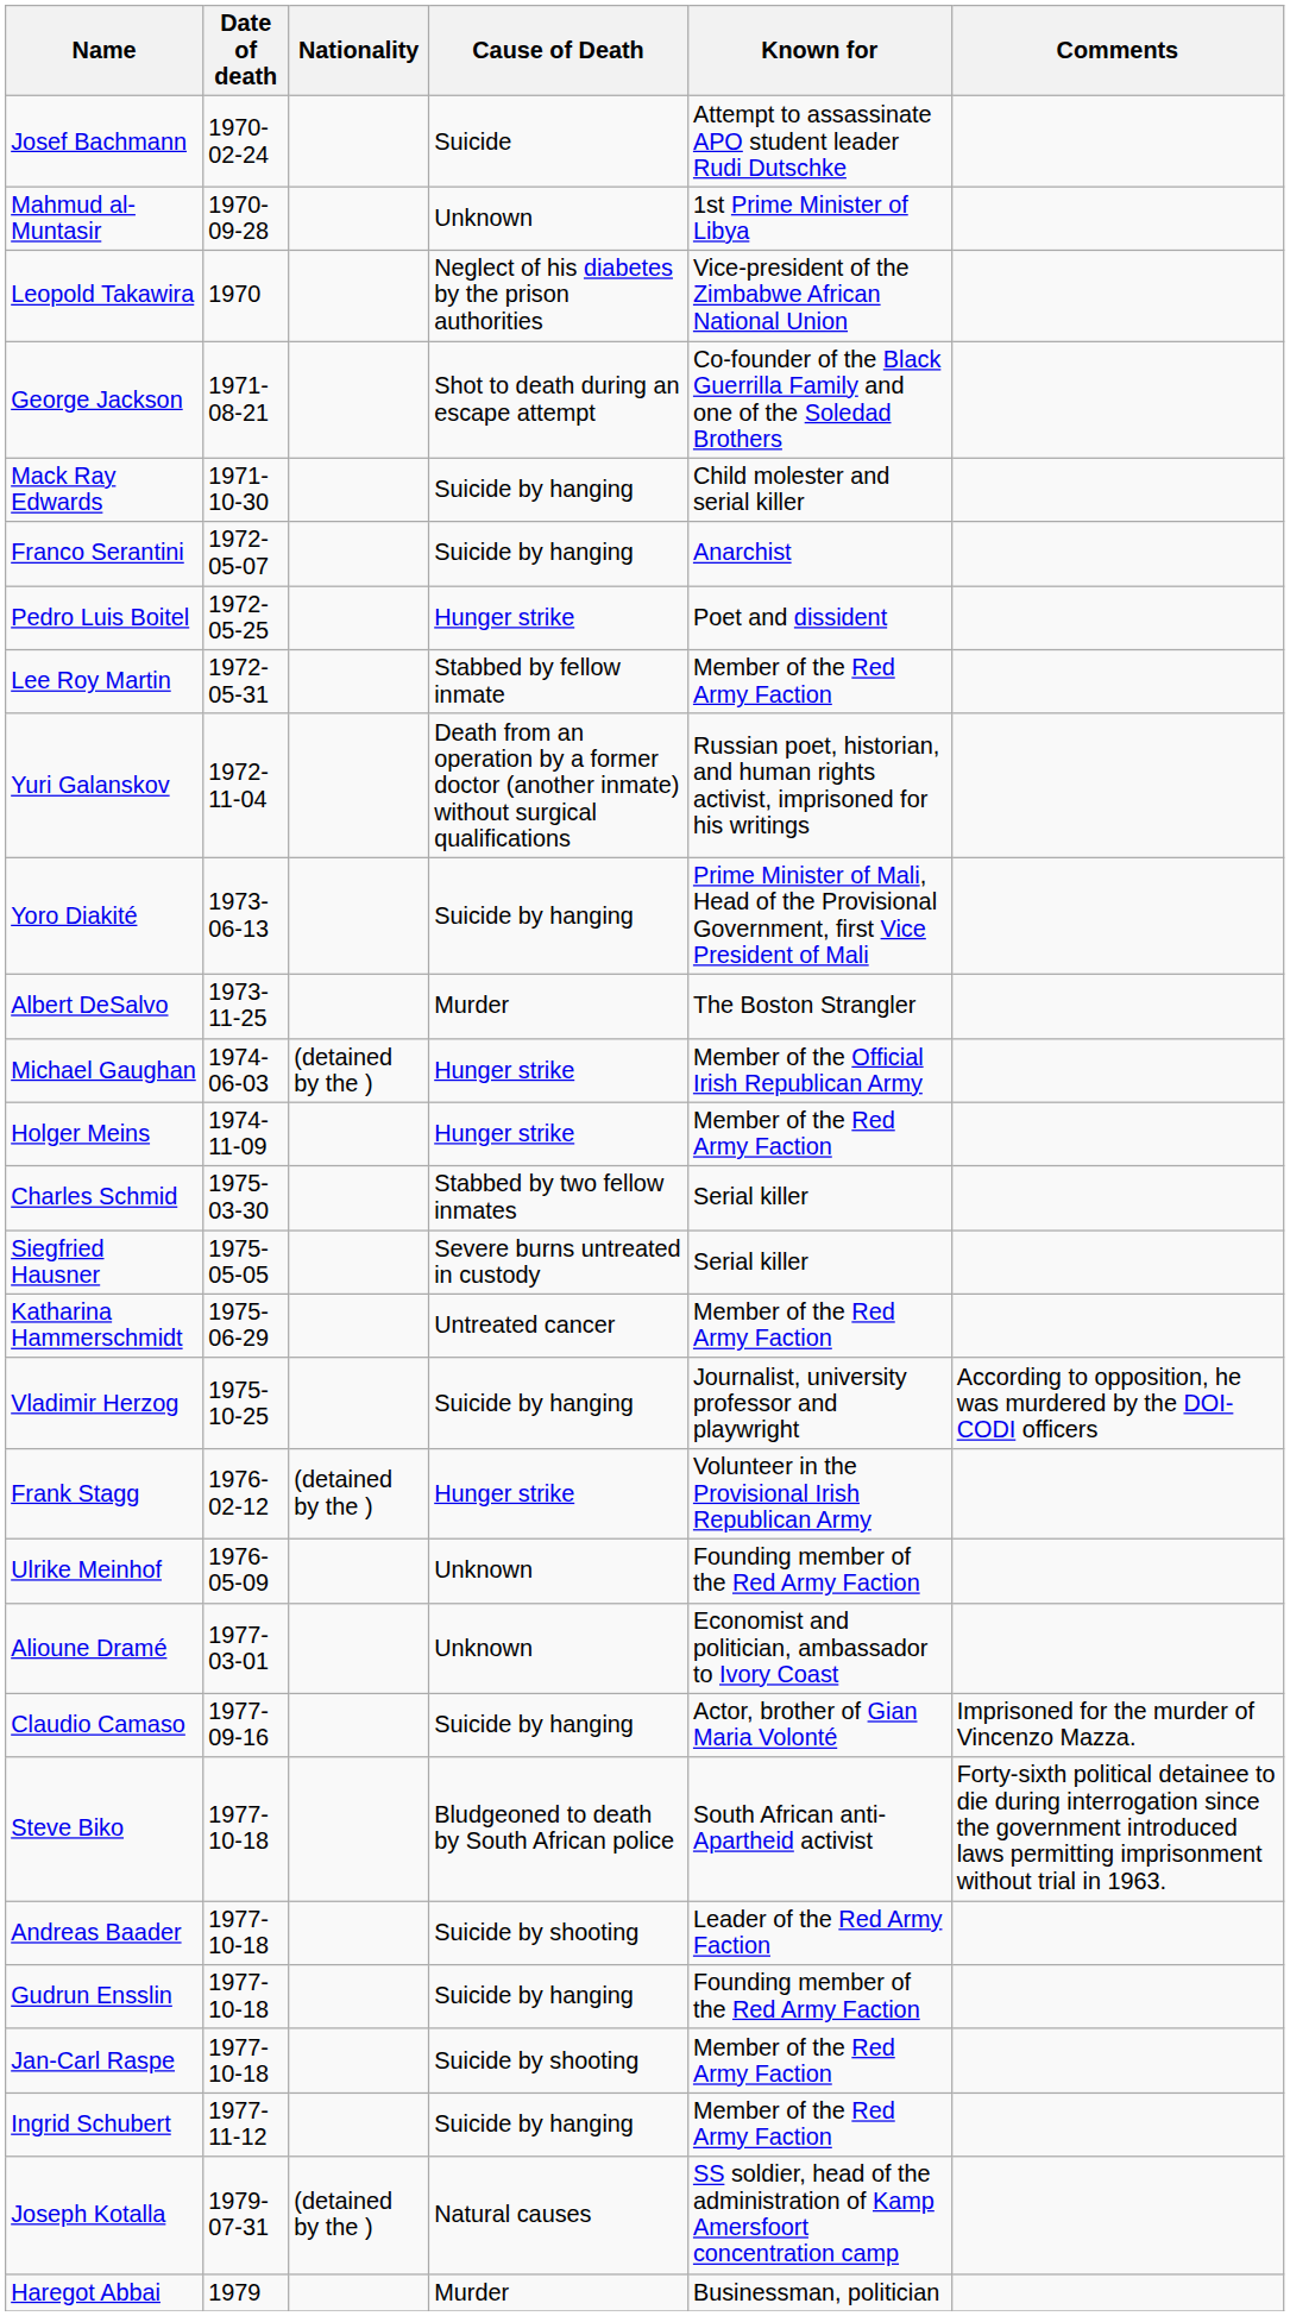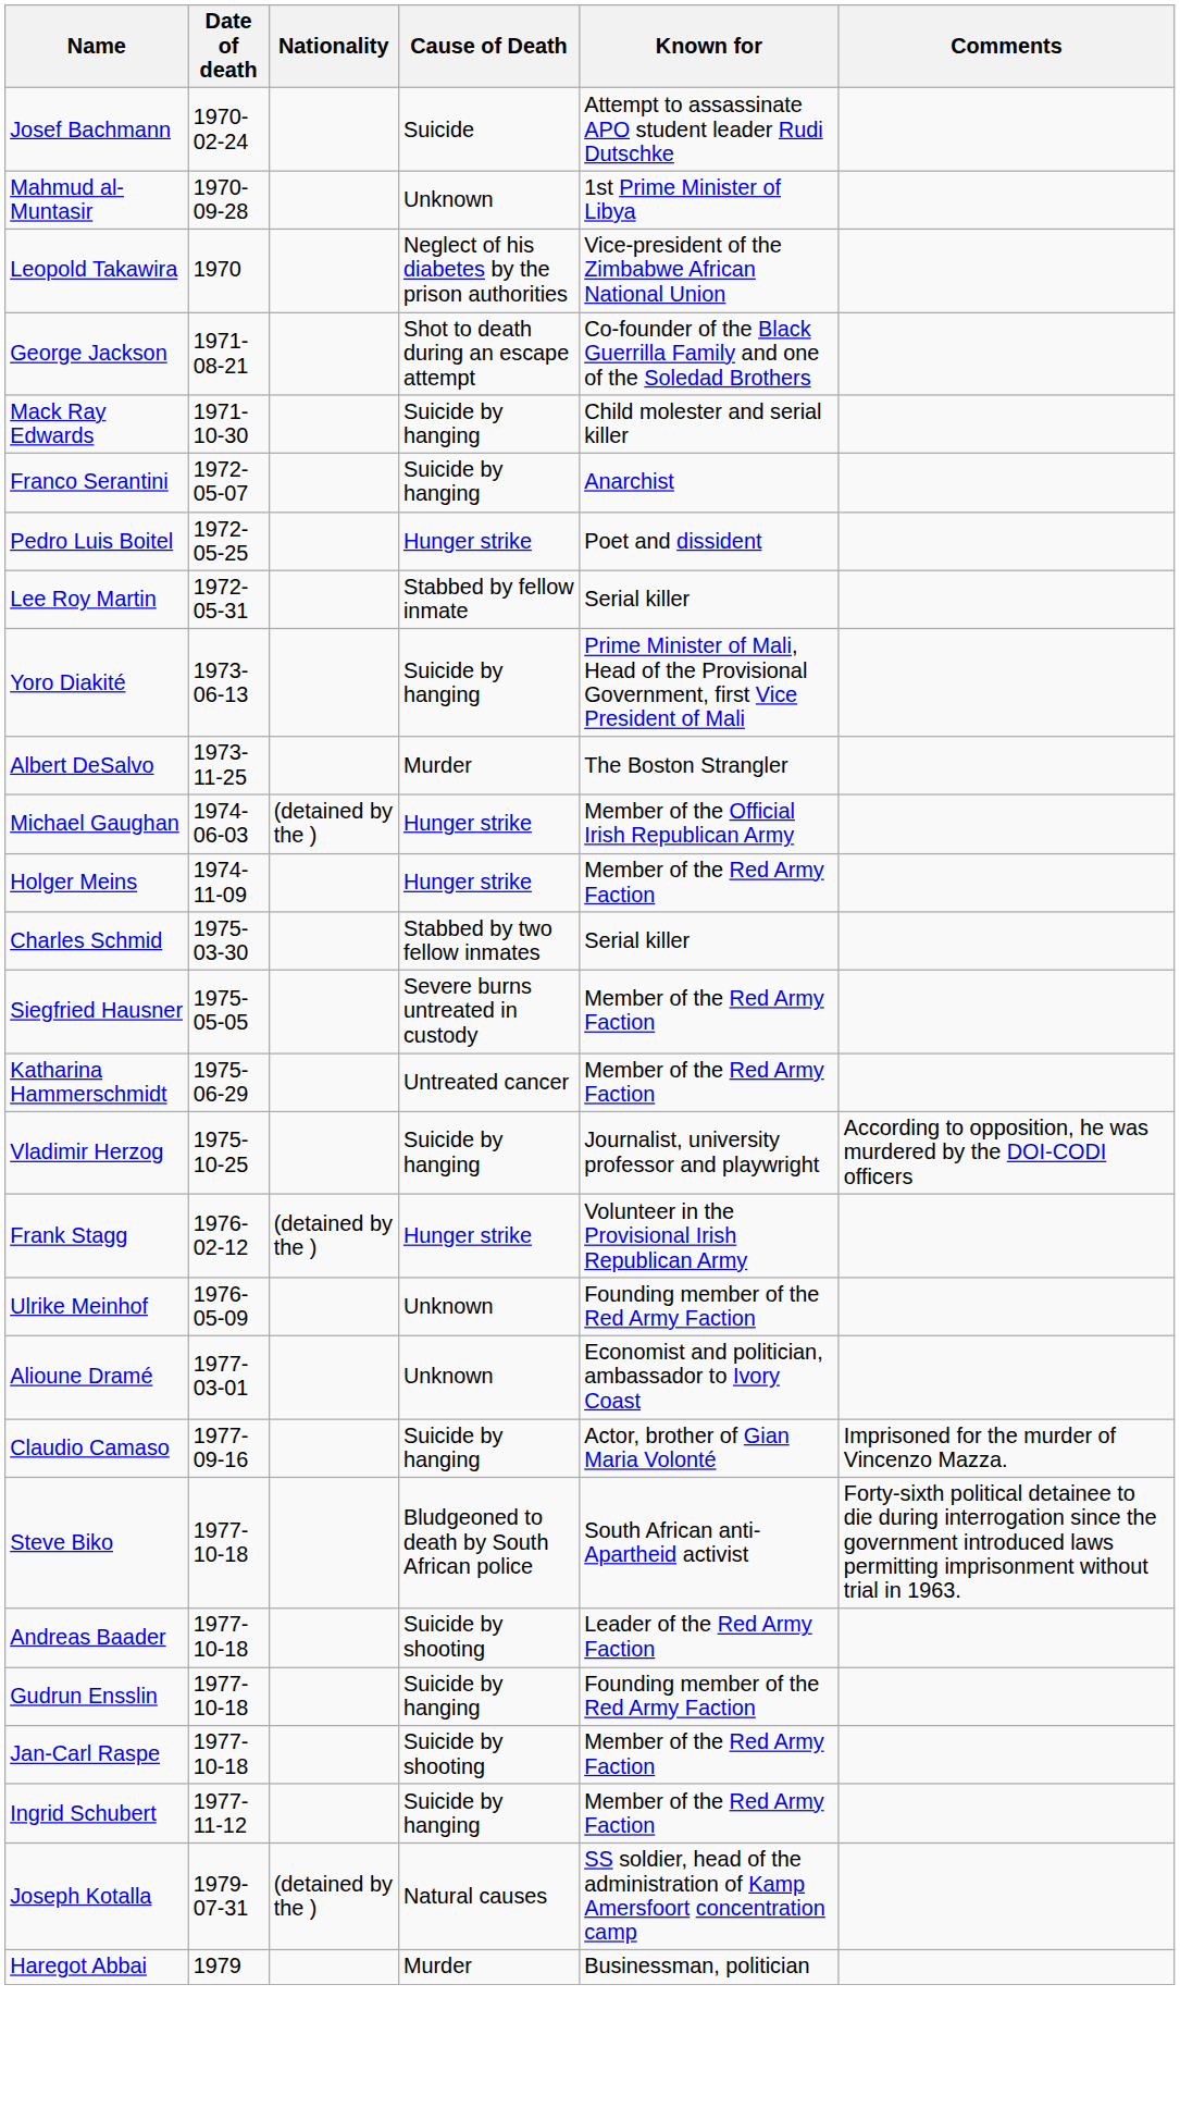 <table class="wikitable sortable">
 <tr>
 <th>Name</th>
 <th>Date of death</th>
 <th>Nationality</th>
 <th>Cause of Death</th>
 <th>Known for</th>
 <th>Comments</th>
 </tr>
 <tr>
 <td><a href='#'>Josef Bachmann</a></td>
 <td>1970-02-24</td>
 <td></td>
 <td>Suicide</td>
 <td>Attempt to assassinate <a href='#'>APO</a> student leader <a href='#'>Rudi Dutschke</a></td>
 <td></td>
 </tr>
 <tr>
 <td><a href='#'>Mahmud al-Muntasir</a></td>
 <td>1970-09-28</td>
 <td></td>
 <td>Unknown</td>
 <td>1st <a href='#'>Prime Minister of Libya</a></td>
 <td></td>
 </tr>
 <tr>
 <td><a href='#'>Leopold Takawira</a></td>
 <td>1970</td>
 <td></td>
 <td>Neglect of his <a href='#'>diabetes</a> by the prison authorities</td>
 <td>Vice-president of the <a href='#'>Zimbabwe African National Union</a></td>
 <td></td>
 </tr>
 <tr>
 <td><a href='#'>George Jackson</a></td>
 <td>1971-08-21</td>
 <td></td>
 <td>Shot to death during an escape attempt</td>
 <td>Co-founder of the <a href='#'>Black Guerrilla Family</a> and one of the <a href='#'>Soledad Brothers</a></td>
 <td></td>
 </tr>
 <tr>
 <td><a href='#'>Mack Ray Edwards</a></td>
 <td>1971-10-30</td>
 <td></td>
 <td>Suicide by hanging</td>
 <td>Child molester and serial killer</td>
 <td></td>
 </tr>
 <tr>
 <td><a href='#'>Franco Serantini</a></td>
 <td>1972-05-07</td>
 <td></td>
 <td>Suicide by hanging</td>
 <td><a href='#'>Anarchist</a></td>
 <td></td>
 </tr>
 <tr>
 <td><a href='#'>Pedro Luis Boitel</a></td>
 <td>1972-05-25</td>
 <td></td>
 <td><a href='#'>Hunger strike</a></td>
 <td>Poet and <a href='#'>dissident</a></td>
 <td></td>
 </tr>
 <tr>
 <td><a href='#'>Lee Roy Martin</a></td>
 <td>1972-05-31</td>
 <td></td>
 <td>Stabbed by fellow inmate</td>
-<td>Member of the <a href='#'>Red Army Faction</a></td>
-<td></td>
-</tr>
-<tr>
-<td><a href='#'>Yuri Galanskov</a></td>
-<td>1972-11-04</td>
-<td></td>
-<td>Death from an operation by a former doctor (another inmate) without surgical qualifications</td>
-<td>Russian poet, historian, and human rights activist, imprisoned for his writings</td>
+<td>Serial killer</td>
 <td></td>
 </tr>
 <tr>
 <td><a href='#'>Yoro Diakité</a></td>
 <td>1973-06-13</td>
 <td></td>
 <td>Suicide by hanging</td>
 <td><a href='#'>Prime Minister of Mali</a>, Head of the Provisional Government, first <a href='#'>Vice President of Mali</a></td>
 <td></td>
 </tr>
 <tr>
 <td><a href='#'>Albert DeSalvo</a></td>
 <td>1973-11-25</td>
 <td></td>
 <td>Murder</td>
 <td>The Boston Strangler</td>
 <td></td>
 </tr>
 <tr>
 <td><a href='#'>Michael Gaughan</a></td>
 <td>1974-06-03</td>
 <td> (detained by the )</td>
 <td><a href='#'>Hunger strike</a></td>
 <td>Member of the <a href='#'>Official Irish Republican Army</a></td>
 <td></td>
 </tr>
 <tr>
 <td><a href='#'>Holger Meins</a></td>
 <td>1974-11-09</td>
 <td></td>
 <td><a href='#'>Hunger strike</a></td>
 <td>Member of the <a href='#'>Red Army Faction</a></td>
 <td></td>
 </tr>
 <tr>
 <td><a href='#'>Charles Schmid</a></td>
 <td>1975-03-30</td>
 <td></td>
 <td>Stabbed by two fellow inmates</td>
 <td>Serial killer</td>
 <td></td>
 </tr>
 <tr>
 <td><a href='#'>Siegfried Hausner</a></td>
 <td>1975-05-05</td>
 <td></td>
 <td>Severe burns untreated in custody</td>
-<td>Serial killer</td>
+<td>Member of the <a href='#'>Red Army Faction</a></td>
 <td></td>
 </tr>
 <tr>
 <td><a href='#'>Katharina Hammerschmidt</a></td>
 <td>1975-06-29</td>
 <td></td>
 <td>Untreated cancer</td>
 <td>Member of the <a href='#'>Red Army Faction</a></td>
 <td></td>
 </tr>
 <tr>
 <td><a href='#'>Vladimir Herzog</a></td>
 <td>1975-10-25</td>
 <td><br></td>
 <td>Suicide by hanging</td>
 <td>Journalist, university professor and playwright</td>
 <td>According to opposition, he was murdered by the <a href='#'>DOI-CODI</a> officers</td>
 </tr>
 <tr>
 <td><a href='#'>Frank Stagg</a></td>
 <td>1976-02-12</td>
 <td> (detained by the )</td>
 <td><a href='#'>Hunger strike</a></td>
 <td>Volunteer in the <a href='#'>Provisional Irish Republican Army</a></td>
 <td></td>
 </tr>
 <tr>
 <td><a href='#'>Ulrike Meinhof</a></td>
 <td>1976-05-09</td>
 <td></td>
 <td>Unknown</td>
 <td>Founding member of the <a href='#'>Red Army Faction</a></td>
 <td></td>
 </tr>
 <tr>
 <td><a href='#'>Alioune Dramé</a></td>
 <td>1977-03-01</td>
 <td></td>
 <td>Unknown</td>
 <td>Economist and politician, ambassador to <a href='#'>Ivory Coast</a></td>
 <td></td>
 </tr>
 <tr>
 <td><a href='#'>Claudio Camaso</a></td>
 <td>1977-09-16</td>
 <td></td>
 <td>Suicide by hanging</td>
 <td>Actor, brother of <a href='#'>Gian Maria Volonté</a></td>
 <td>Imprisoned for the murder of Vincenzo Mazza.</td>
 </tr>
 <tr>
 <td><a href='#'>Steve Biko</a></td>
 <td>1977-10-18</td>
 <td></td>
 <td>Bludgeoned to death by South African police</td>
 <td>South African anti-<a href='#'>Apartheid</a> activist</td>
 <td>Forty-sixth political detainee to die during interrogation since the government introduced laws permitting imprisonment without trial in 1963.</td>
 </tr>
 <tr>
 <td><a href='#'>Andreas Baader</a></td>
 <td>1977-10-18</td>
 <td></td>
 <td>Suicide by shooting</td>
 <td>Leader of the <a href='#'>Red Army Faction</a></td>
 <td></td>
 </tr>
 <tr>
 <td><a href='#'>Gudrun Ensslin</a></td>
 <td>1977-10-18</td>
 <td></td>
 <td>Suicide by hanging</td>
 <td>Founding member of the <a href='#'>Red Army Faction</a></td>
 <td></td>
 </tr>
 <tr>
 <td><a href='#'>Jan-Carl Raspe</a></td>
 <td>1977-10-18</td>
 <td></td>
 <td>Suicide by shooting</td>
 <td>Member of the <a href='#'>Red Army Faction</a></td>
 <td></td>
 </tr>
 <tr>
 <td><a href='#'>Ingrid Schubert</a></td>
 <td>1977-11-12</td>
 <td></td>
 <td>Suicide by hanging</td>
 <td>Member of the <a href='#'>Red Army Faction</a></td>
 <td></td>
 </tr>
 <tr>
 <td><a href='#'>Joseph Kotalla</a></td>
 <td>1979-07-31</td>
 <td> (detained by the )</td>
 <td>Natural causes</td>
 <td><a href='#'>SS</a> soldier, head of the administration of <a href='#'>Kamp Amersfoort</a> <a href='#'>concentration camp</a></td>
 <td></td>
 </tr>
 <tr>
 <td><a href='#'>Haregot Abbai</a></td>
 <td>1979</td>
 <td></td>
 <td>Murder</td>
 <td>Businessman, politician</td>
 <td></td>
 </tr>
 </table>
